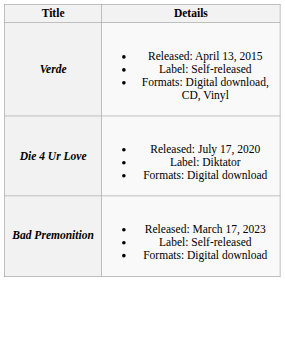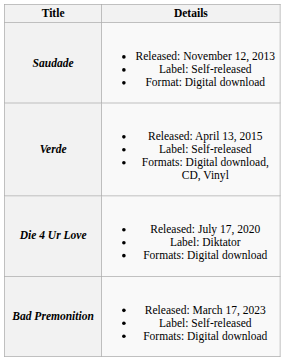 <table class="wikitable plainrowheaders" style="text-align:center;">
 <tr>
 <th scope="col" style="width:8em;">Title</th>
 <th scope="col" style="width:15em;">Details</th>
+</tr>
+<tr>
+<th scope="row"><em>Saudade</em></th>
+<td><br><ul><li>Released: November 12, 2013</li><li>Label: Self-released</li><li>Format: Digital download</li></ul></td>
 </tr>
 <tr>
 <th scope="row"><em>Verde</em></th>
 <td><br><ul><li>Released: April 13, 2015</li><li>Label: Self-released</li><li>Formats: Digital download, CD, Vinyl</li></ul></td>
 </tr>
 <tr>
 <th scope="row"><em>Die 4 Ur Love</em></th>
 <td><br><ul><li>Released: July 17, 2020</li><li>Label: Diktator</li><li>Formats: Digital download</li></ul></td>
 </tr>
 <tr>
 <th scope="row"><em>Bad Premonition</em></th>
 <td><br><ul><li>Released: March 17, 2023</li><li>Label: Self-released</li><li>Formats: Digital download</li></ul></td>
 </tr>
 </table>
